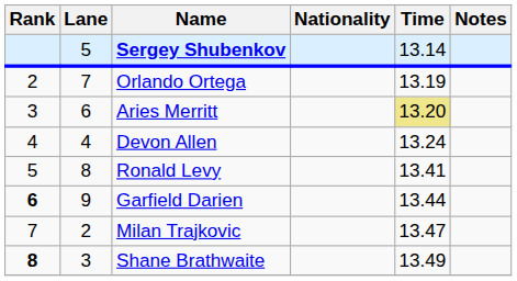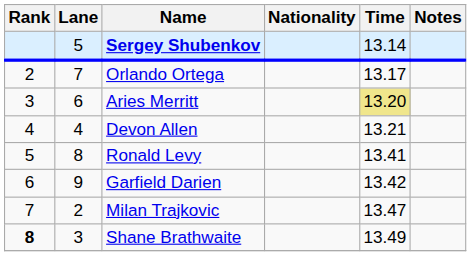 <table class="wikitable sortable" style="text-align:center">
 <tr>
 <th>Rank</th>
 <th>Lane</th>
 <th>Name</th>
 <th>Nationality</th>
 <th>Time</th>
 <th>Notes</th>
 </tr>
 <tr bgcolor=#daefff>
 <td></td>
 <td>5</td>
 <td align=left><strong><a href='#'>Sergey Shubenkov</a></strong></td>
 <td align=left><strong></strong></td>
 <td>13.14</td>
 <td></td>
 </tr>
 <tr style="border-top:3px solid blue;">
 <td>2</td>
 <td>7</td>
 <td align=left><a href='#'>Orlando Ortega</a></td>
 <td align=left></td>
-<td>13.19</td>
+<td>13.17</td>
 <td></td>
 </tr>
 <tr>
 <td>3</td>
 <td>6</td>
 <td align=left><a href='#'>Aries Merritt</a></td>
 <td align=left></td>
 <td style="background: khaki;">13.20</td>
 <td></td>
 </tr>
 <tr>
 <td>4</td>
 <td>4</td>
 <td align=left><a href='#'>Devon Allen</a></td>
 <td align=left></td>
-<td>13.24</td>
+<td>13.21</td>
 <td></td>
 </tr>
 <tr>
 <td>5</td>
 <td>8</td>
 <td align=left><a href='#'>Ronald Levy</a></td>
 <td align=left></td>
 <td>13.41</td>
 <td></td>
 </tr>
 <tr>
-<td><strong>6</strong></td>
+<td>6</td>
 <td>9</td>
 <td align=left><a href='#'>Garfield Darien</a></td>
 <td align=left></td>
-<td>13.44</td>
+<td>13.42</td>
 <td></td>
 </tr>
 <tr>
 <td>7</td>
 <td>2</td>
 <td align=left><a href='#'>Milan Trajkovic</a></td>
 <td align=left></td>
 <td>13.47</td>
 <td></td>
 </tr>
 <tr>
 <td><strong>8</strong></td>
 <td>3</td>
 <td align=left><a href='#'>Shane Brathwaite</a></td>
 <td align=left></td>
 <td>13.49</td>
 <td></td>
 </tr>
 <tr>
 </tr>
 </table>
